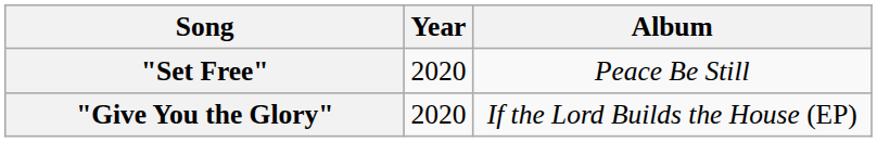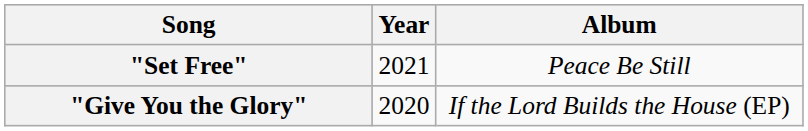 <table class="wikitable plainrowheaders" style="text-align:center;">
 <tr>
 <th rowspan="1" style="width:14em;">Song</th>
 <th rowspan="1">Year</th>
 <th rowspan="1" style="width:14em;">Album</th>
 </tr>
 <tr>
 <th scope="row">"Set Free"</th>
-<td>2020</td>
+<td>2021</td>
 <td><em>Peace Be Still</em></td>
 </tr>
 <tr>
 <th scope="row">"Give You the Glory"<br></th>
 <td>2020</td>
 <td><em>If the Lord Builds the House</em> (EP)</td>
 </tr>
 </table>
